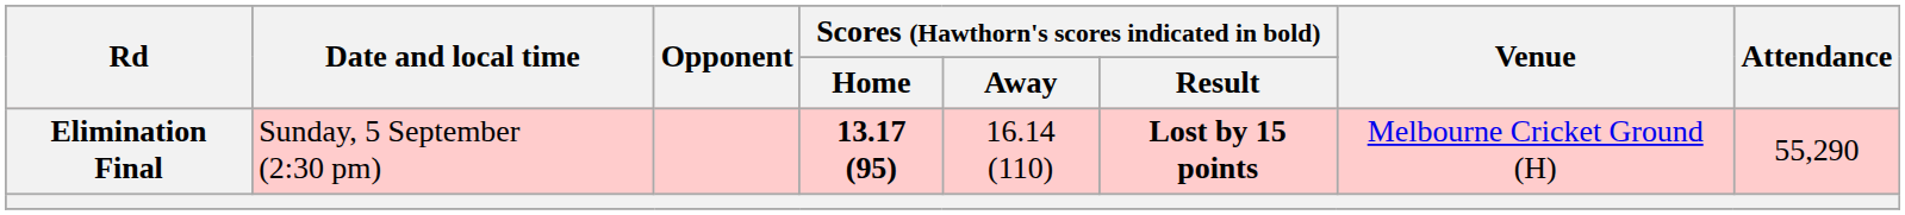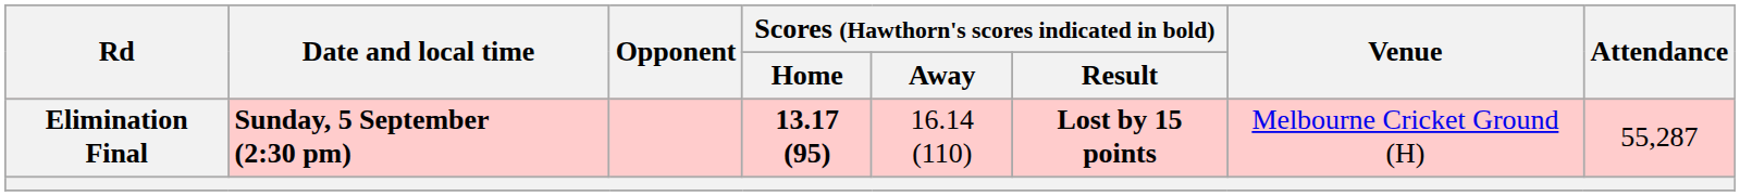 <table class="wikitable" style="font-size:90%; text-align:center; width: 100%; margin-left: auto; margin-right: auto">
 <tr>
 <th rowspan="2">Rd</th>
 <th rowspan="2">Date and local time</th>
 <th rowspan="2">Opponent</th>
 <th colspan="3">Scores <small>(Hawthorn's scores indicated in bold)</small></th>
 <th rowspan="2">Venue</th>
 <th rowspan="2">Attendance</th>
 </tr>
 <tr>
 <th>Home</th>
 <th>Away</th>
 <th>Result</th>
 </tr>
 <tr style="background:#fcc;">
 <th>Elimination Final</th>
-<td align=left>Sunday, 5 September (2:30 pm)</td>
+<td align=left><strong>Sunday, 5 September (2:30 pm)</strong></td>
 <td align=left></td>
 <td><strong>13.17 (95)</strong></td>
 <td>16.14 (110)</td>
 <td><strong>Lost by 15 points</strong></td>
 <td><a href='#'>Melbourne Cricket Ground</a> (H)</td>
-<td>55,290</td>
+<td>55,287</td>
 </tr>
 <tr>
 <th colspan="8"></th>
 </tr>
 </table>
